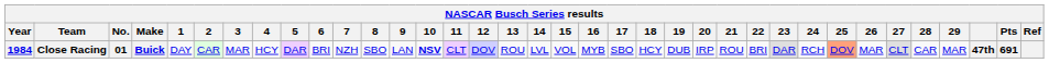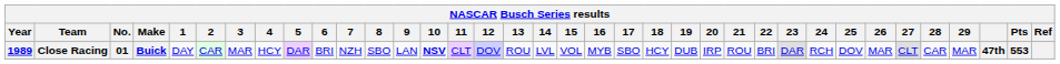 <table class="wikitable" style="text-align:center; font-size:75%">
 <tr>
 <th colspan=42><a href='#'>NASCAR</a> <a href='#'>Busch Series</a> results</th>
 </tr>
 <tr>
 <th>Year</th>
 <th>Team</th>
 <th>No.</th>
 <th>Make</th>
 <th>1</th>
 <th>2</th>
 <th>3</th>
 <th>4</th>
 <th>5</th>
 <th>6</th>
 <th>7</th>
 <th>8</th>
 <th>9</th>
 <th>10</th>
 <th>11</th>
 <th>12</th>
 <th>13</th>
 <th>14</th>
 <th>15</th>
 <th>16</th>
 <th>17</th>
 <th>18</th>
 <th>19</th>
 <th>20</th>
 <th>21</th>
 <th>22</th>
 <th>23</th>
 <th>24</th>
 <th>25</th>
 <th>26</th>
 <th>27</th>
 <th>28</th>
 <th>29</th>
 <th></th>
 <th>Pts</th>
 <th>Ref</th>
 </tr>
 <tr>
-<th><a href='#'>1984</a></th>
+<th><a href='#'>1989</a></th>
 <th>Close Racing</th>
 <th>01</th>
 <th><a href='#'>Buick</a></th>
 <td><a href='#'>DAY</a></td>
 <td style="background:#DFFFDF;"><a href='#'>CAR</a><br></td>
 <td><a href='#'>MAR</a></td>
 <td><a href='#'>HCY</a></td>
 <td style="background:#EFCFFF;"><a href='#'>DAR</a><br></td>
 <td><a href='#'>BRI</a></td>
 <td><a href='#'>NZH</a></td>
 <td><a href='#'>SBO</a></td>
 <td><a href='#'>LAN</a></td>
 <td><strong><a href='#'>NSV</a></strong></td>
 <td style="background:#EFCFFF;"><a href='#'>CLT</a><br></td>
 <td style="background:#CFCFFF;"><a href='#'>DOV</a><br></td>
 <td><a href='#'>ROU</a></td>
 <td><a href='#'>LVL</a></td>
 <td><a href='#'>VOL</a></td>
 <td><a href='#'>MYB</a></td>
 <td><a href='#'>SBO</a></td>
 <td><a href='#'>HCY</a></td>
 <td><a href='#'>DUB</a></td>
 <td><a href='#'>IRP</a></td>
 <td><a href='#'>ROU</a></td>
 <td><a href='#'>BRI</a></td>
 <td style="background:#DFDFDF;"><a href='#'>DAR</a><br></td>
 <td><a href='#'>RCH</a></td>
-<td style="background: lightsalmon;"><a href='#'>DOV</a></td>
+<td><a href='#'>DOV</a></td>
 <td><a href='#'>MAR</a></td>
 <td style="background:#DFDFDF;"><a href='#'>CLT</a><br></td>
 <td><a href='#'>CAR</a></td>
 <td><a href='#'>MAR</a></td>
 <th>47th</th>
-<th>691</th>
+<th>553</th>
 <th></th>
 </tr>
 </table>
